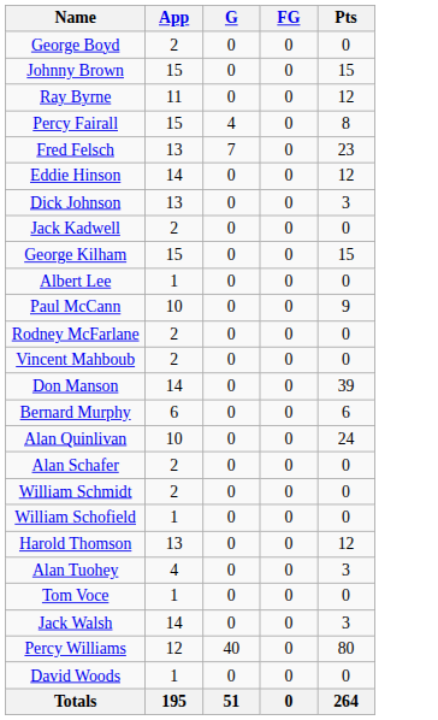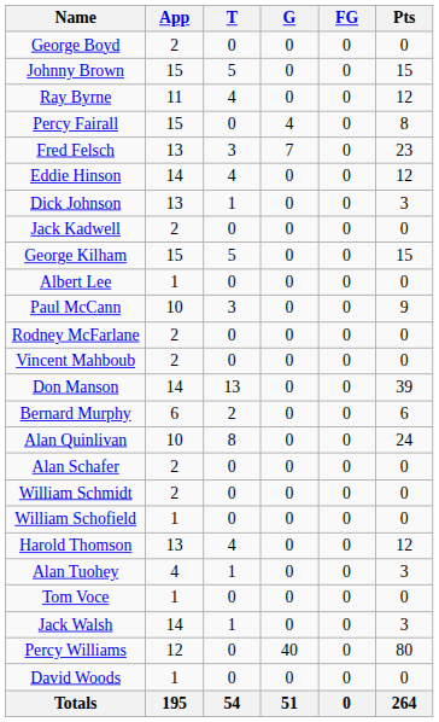 <table class="wikitable sortable" style="text-align: center;">
 <tr>
 <th style="width:8em">Name</th>
 <th style="width:3em"><a href='#'>App</a></th>
+<th style="width:3em"><a href='#'>T</a></th>
 <th style="width:3em"><a href='#'>G</a></th>
 <th style="width:3em"><a href='#'>FG</a></th>
 <th style="width:3em">Pts</th>
 </tr>
 <tr>
 <td><a href='#'>George Boyd</a></td>
 <td>2</td>
 <td>0</td>
 <td>0</td>
 <td>0</td>
+<td>0</td>
 </tr>
 <tr>
 <td><a href='#'>Johnny Brown</a></td>
 <td>15</td>
+<td>5</td>
 <td>0</td>
 <td>0</td>
 <td>15</td>
 </tr>
 <tr>
 <td><a href='#'>Ray Byrne</a></td>
 <td>11</td>
+<td>4</td>
 <td>0</td>
 <td>0</td>
 <td>12</td>
 </tr>
 <tr>
 <td><a href='#'>Percy Fairall</a></td>
 <td>15</td>
+<td>0</td>
 <td>4</td>
 <td>0</td>
 <td>8</td>
 </tr>
 <tr>
 <td><a href='#'>Fred Felsch</a></td>
 <td>13</td>
+<td>3</td>
 <td>7</td>
 <td>0</td>
 <td>23</td>
 </tr>
 <tr>
 <td><a href='#'>Eddie Hinson</a></td>
 <td>14</td>
+<td>4</td>
 <td>0</td>
 <td>0</td>
 <td>12</td>
 </tr>
 <tr>
 <td><a href='#'>Dick Johnson</a></td>
 <td>13</td>
+<td>1</td>
 <td>0</td>
 <td>0</td>
 <td>3</td>
 </tr>
 <tr>
 <td><a href='#'>Jack Kadwell</a></td>
 <td>2</td>
 <td>0</td>
 <td>0</td>
 <td>0</td>
+<td>0</td>
 </tr>
 <tr>
 <td><a href='#'>George Kilham</a></td>
 <td>15</td>
+<td>5</td>
 <td>0</td>
 <td>0</td>
 <td>15</td>
 </tr>
 <tr>
 <td><a href='#'>Albert Lee</a></td>
 <td>1</td>
 <td>0</td>
 <td>0</td>
 <td>0</td>
+<td>0</td>
 </tr>
 <tr>
 <td><a href='#'>Paul McCann</a></td>
 <td>10</td>
+<td>3</td>
 <td>0</td>
 <td>0</td>
 <td>9</td>
 </tr>
 <tr>
 <td><a href='#'>Rodney McFarlane</a></td>
 <td>2</td>
 <td>0</td>
 <td>0</td>
 <td>0</td>
+<td>0</td>
 </tr>
 <tr>
 <td><a href='#'>Vincent Mahboub</a></td>
 <td>2</td>
 <td>0</td>
 <td>0</td>
 <td>0</td>
+<td>0</td>
 </tr>
 <tr>
 <td><a href='#'>Don Manson</a></td>
 <td>14</td>
+<td>13</td>
 <td>0</td>
 <td>0</td>
 <td>39</td>
 </tr>
 <tr>
 <td><a href='#'>Bernard Murphy</a></td>
 <td>6</td>
+<td>2</td>
 <td>0</td>
 <td>0</td>
 <td>6</td>
 </tr>
 <tr>
 <td><a href='#'>Alan Quinlivan</a></td>
 <td>10</td>
+<td>8</td>
 <td>0</td>
 <td>0</td>
 <td>24</td>
 </tr>
 <tr>
 <td><a href='#'>Alan Schafer</a></td>
 <td>2</td>
 <td>0</td>
 <td>0</td>
 <td>0</td>
+<td>0</td>
 </tr>
 <tr>
 <td><a href='#'>William Schmidt</a></td>
 <td>2</td>
+<td>0</td>
 <td>0</td>
 <td>0</td>
 <td>0</td>
 </tr>
 <tr>
 <td><a href='#'>William Schofield</a></td>
 <td>1</td>
 <td>0</td>
 <td>0</td>
 <td>0</td>
+<td>0</td>
 </tr>
 <tr>
 <td><a href='#'>Harold Thomson</a></td>
 <td>13</td>
+<td>4</td>
 <td>0</td>
 <td>0</td>
 <td>12</td>
 </tr>
 <tr>
 <td><a href='#'>Alan Tuohey</a></td>
 <td>4</td>
+<td>1</td>
 <td>0</td>
 <td>0</td>
 <td>3</td>
 </tr>
 <tr>
 <td><a href='#'>Tom Voce</a></td>
 <td>1</td>
 <td>0</td>
 <td>0</td>
 <td>0</td>
+<td>0</td>
 </tr>
 <tr>
 <td><a href='#'>Jack Walsh</a></td>
 <td>14</td>
+<td>1</td>
 <td>0</td>
 <td>0</td>
 <td>3</td>
 </tr>
 <tr>
 <td><a href='#'>Percy Williams</a></td>
 <td>12</td>
+<td>0</td>
 <td>40</td>
 <td>0</td>
 <td>80</td>
 </tr>
 <tr>
 <td><a href='#'>David Woods</a></td>
 <td>1</td>
 <td>0</td>
 <td>0</td>
 <td>0</td>
+<td>0</td>
 </tr>
 <tr>
 <th>Totals</th>
 <th>195</th>
+<th>54</th>
 <th>51</th>
 <th>0</th>
 <th>264</th>
 </tr>
 </table>
